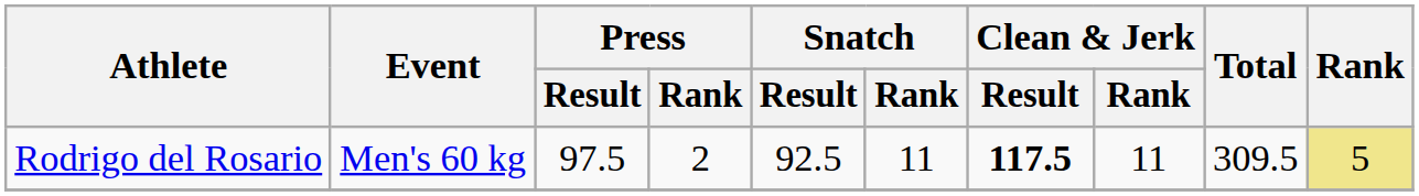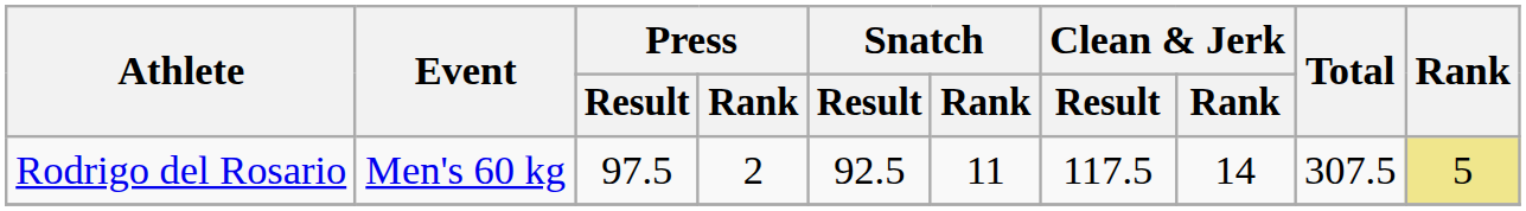 <table class="wikitable" style="font-size:90%">
 <tr>
 <th rowspan="2">Athlete</th>
 <th rowspan="2">Event</th>
 <th colspan="2">Press</th>
 <th colspan="2">Snatch</th>
 <th colspan="2">Clean & Jerk</th>
 <th rowspan="2">Total</th>
 <th rowspan="2">Rank</th>
 </tr>
 <tr style="font-size:95%">
 <th>Result</th>
 <th>Rank</th>
 <th>Result</th>
 <th>Rank</th>
 <th>Result</th>
 <th>Rank</th>
 </tr>
 <tr align=center>
 <td align=left><a href='#'>Rodrigo del Rosario</a></td>
 <td align=left><a href='#'>Men's 60 kg</a></td>
 <td>97.5</td>
 <td>2</td>
 <td>92.5</td>
 <td>11</td>
-<td><strong>117.5</strong></td>
-<td>11</td>
-<td>309.5</td>
+<td>117.5</td>
+<td>14</td>
+<td>307.5</td>
 <td style="background: khaki;">5</td>
 </tr>
 <tr align=center>
 </tr>
 </table>
